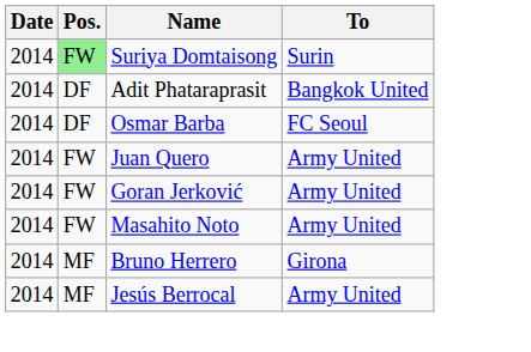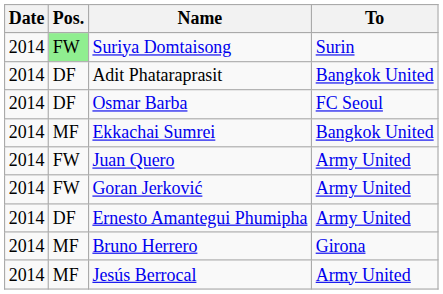 <table class="wikitable">
 <tr>
 <th>Date</th>
 <th>Pos.</th>
 <th>Name</th>
 <th>To</th>
 </tr>
 <tr>
 <td>2014</td>
 <td style="background: lightgreen;">FW</td>
 <td> <a href='#'>Suriya Domtaisong</a></td>
 <td> <a href='#'>Surin</a></td>
 </tr>
 <tr>
 <td>2014</td>
 <td>DF</td>
 <td> Adit Phataraprasit</td>
 <td> <a href='#'>Bangkok United</a></td>
 </tr>
 <tr>
 <td>2014</td>
 <td>DF</td>
 <td> <a href='#'>Osmar Barba</a></td>
 <td> <a href='#'>FC Seoul</a></td>
 </tr>
 <tr>
 <td>2014</td>
+<td>MF</td>
+<td> <a href='#'>Ekkachai Sumrei</a></td>
+<td> <a href='#'>Bangkok United</a></td>
+</tr>
+<tr>
+<td>2014</td>
 <td>FW</td>
 <td> <a href='#'>Juan Quero</a></td>
 <td> <a href='#'>Army United</a></td>
 </tr>
 <tr>
 <td>2014</td>
 <td>FW</td>
 <td> <a href='#'>Goran Jerković</a></td>
 <td> <a href='#'>Army United</a></td>
 </tr>
 <tr>
 <td>2014</td>
-<td>FW</td>
-<td> <a href='#'>Masahito Noto</a></td>
+<td>DF</td>
+<td> <a href='#'>Ernesto Amantegui Phumipha</a></td>
 <td> <a href='#'>Army United</a></td>
 </tr>
 <tr>
 <td>2014</td>
 <td>MF</td>
 <td> <a href='#'>Bruno Herrero</a></td>
 <td> <a href='#'>Girona</a></td>
 </tr>
 <tr>
 <td>2014</td>
 <td>MF</td>
 <td> <a href='#'>Jesús Berrocal</a></td>
 <td> <a href='#'>Army United</a></td>
 </tr>
 </table>
